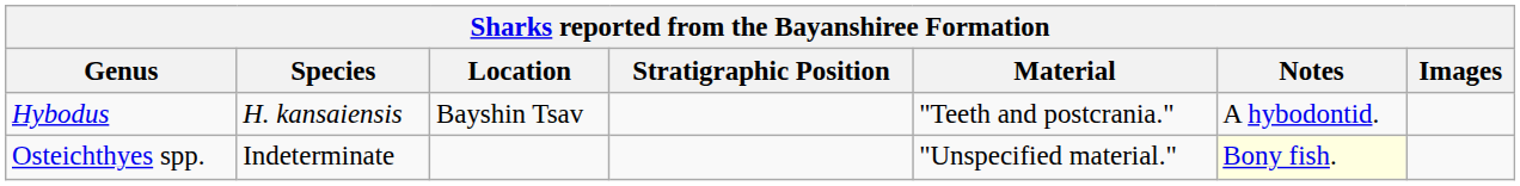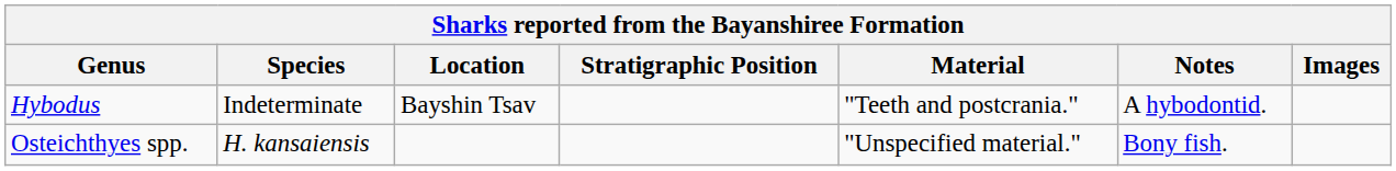 <table class="wikitable" align="center" width="100%">
 <tr>
 <th colspan="7" align="center"><strong><a href='#'>Sharks</a> reported from the Bayanshiree Formation</strong></th>
 </tr>
 <tr>
 <th>Genus</th>
 <th>Species</th>
 <th>Location</th>
 <th>Stratigraphic Position</th>
 <th>Material</th>
 <th>Notes</th>
 <th>Images</th>
 </tr>
 <tr>
 <td><em><a href='#'>Hybodus</a></em></td>
-<td><em>H. kansaiensis</em></td>
+<td>Indeterminate</td>
 <td>Bayshin Tsav</td>
 <td></td>
 <td>"Teeth and postcrania."</td>
 <td>A <a href='#'>hybodontid</a>.</td>
 <td><br></td>
 </tr>
 <tr>
 <td><a href='#'>Osteichthyes</a> spp.</td>
-<td>Indeterminate</td>
+<td><em>H. kansaiensis</em></td>
 <td></td>
 <td></td>
 <td>"Unspecified material."</td>
-<td style="background: lightyellow;"><a href='#'>Bony fish</a>.</td>
+<td><a href='#'>Bony fish</a>.</td>
 <td></td>
 </tr>
 </table>
